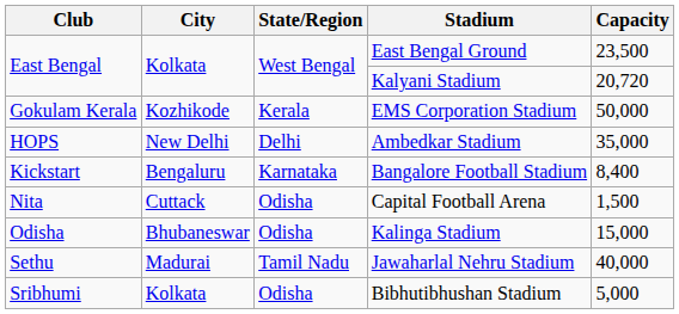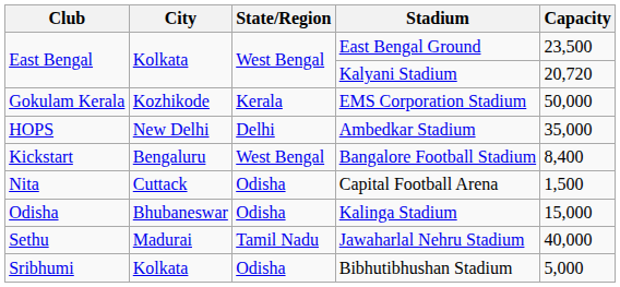 <table class="wikitable sortable">
 <tr>
 <th>Club</th>
 <th>City</th>
 <th>State/Region</th>
 <th>Stadium</th>
 <th>Capacity</th>
 </tr>
 <tr>
 <td rowspan=2><a href='#'>East Bengal</a></td>
 <td rowspan=2><a href='#'>Kolkata</a></td>
 <td rowspan=2><a href='#'>West Bengal</a></td>
 <td><a href='#'>East Bengal Ground</a></td>
 <td>23,500</td>
 </tr>
 <tr>
 <td><a href='#'>Kalyani Stadium</a></td>
 <td>20,720</td>
 </tr>
 <tr>
 <td><a href='#'>Gokulam Kerala</a></td>
 <td><a href='#'>Kozhikode</a></td>
 <td><a href='#'>Kerala</a></td>
 <td><a href='#'>EMS Corporation Stadium</a></td>
 <td>50,000</td>
 </tr>
 <tr>
 <td><a href='#'>HOPS</a></td>
 <td><a href='#'>New Delhi</a></td>
 <td><a href='#'>Delhi</a></td>
 <td><a href='#'>Ambedkar Stadium</a></td>
 <td>35,000</td>
 </tr>
 <tr>
 <td><a href='#'>Kickstart</a></td>
 <td><a href='#'>Bengaluru</a></td>
-<td><a href='#'>Karnataka</a></td>
+<td><a href='#'>West Bengal</a></td>
 <td><a href='#'>Bangalore Football Stadium</a></td>
 <td>8,400</td>
 </tr>
 <tr>
 <td><a href='#'>Nita</a></td>
 <td><a href='#'>Cuttack</a></td>
 <td><a href='#'>Odisha</a></td>
 <td>Capital Football Arena</td>
 <td>1,500</td>
 </tr>
 <tr>
 <td><a href='#'>Odisha</a></td>
 <td><a href='#'>Bhubaneswar</a></td>
 <td><a href='#'>Odisha</a></td>
 <td><a href='#'>Kalinga Stadium</a></td>
 <td>15,000</td>
 </tr>
 <tr>
 <td><a href='#'>Sethu</a></td>
 <td><a href='#'>Madurai</a></td>
 <td><a href='#'>Tamil Nadu</a></td>
 <td><a href='#'>Jawaharlal Nehru Stadium</a></td>
 <td>40,000</td>
 </tr>
 <tr>
 <td><a href='#'>Sribhumi</a></td>
 <td><a href='#'>Kolkata</a></td>
 <td><a href='#'>Odisha</a></td>
 <td>Bibhutibhushan Stadium</td>
 <td>5,000</td>
 </tr>
 </table>
